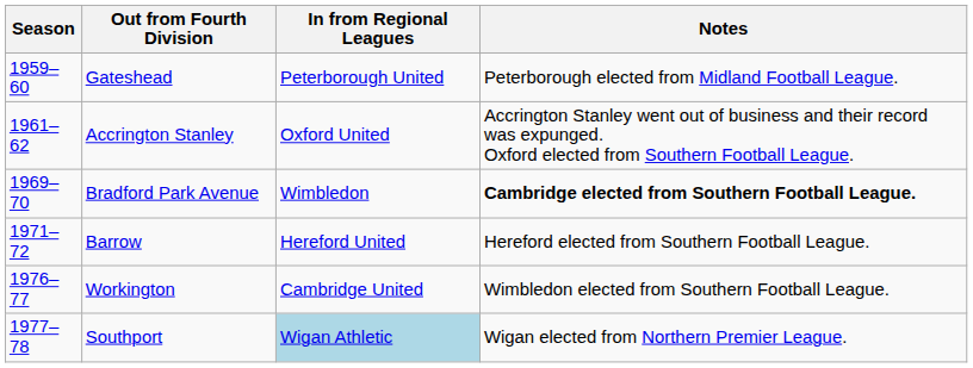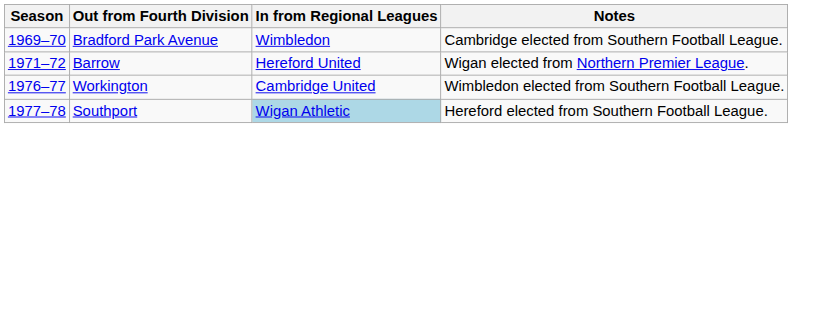 <table class="wikitable">
 <tr>
 <th>Season</th>
 <th>Out from Fourth Division</th>
 <th>In from Regional Leagues</th>
 <th>Notes</th>
 </tr>
 <tr>
-<td><a href='#'>1959–60</a></td>
-<td><a href='#'>Gateshead</a></td>
-<td><a href='#'>Peterborough United</a></td>
-<td>Peterborough elected from <a href='#'>Midland Football League</a>.</td>
-</tr>
-<tr>
-<td><a href='#'>1961–62</a></td>
-<td><a href='#'>Accrington Stanley</a></td>
-<td><a href='#'>Oxford United</a></td>
-<td>Accrington Stanley went out of business and their record was expunged.<br>Oxford elected from <a href='#'>Southern Football League</a>.</td>
-</tr>
-<tr>
 <td><a href='#'>1969–70</a></td>
 <td><a href='#'>Bradford Park Avenue</a></td>
 <td><a href='#'>Wimbledon</a></td>
-<td><strong>Cambridge elected from Southern Football League.</strong></td>
+<td>Cambridge elected from Southern Football League.</td>
 </tr>
 <tr>
 <td><a href='#'>1971–72</a></td>
 <td><a href='#'>Barrow</a></td>
 <td><a href='#'>Hereford United</a></td>
-<td>Hereford elected from Southern Football League.</td>
+<td>Wigan elected from <a href='#'>Northern Premier League</a>.</td>
 </tr>
 <tr>
 <td><a href='#'>1976–77</a></td>
 <td><a href='#'>Workington</a></td>
 <td><a href='#'>Cambridge United</a></td>
 <td>Wimbledon elected from Southern Football League.</td>
 </tr>
 <tr>
 <td><a href='#'>1977–78</a></td>
 <td><a href='#'>Southport</a></td>
 <td style="background: lightblue;"><a href='#'>Wigan Athletic</a></td>
-<td>Wigan elected from <a href='#'>Northern Premier League</a>.</td>
+<td>Hereford elected from Southern Football League.</td>
 </tr>
 </table>
